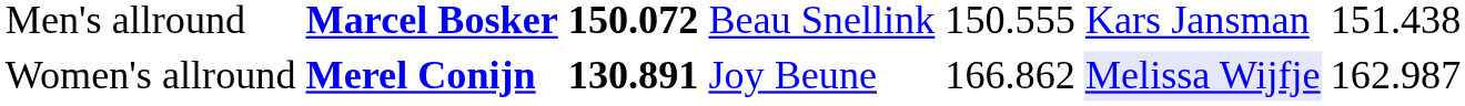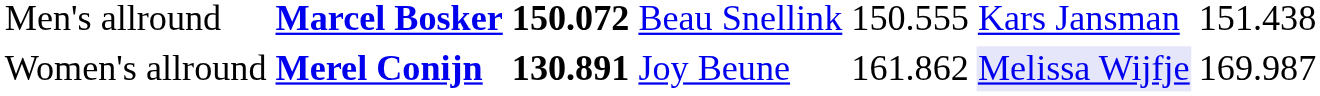 <table>
 <tr>
 <td>Men's allround</td>
 <td><strong><a href='#'>Marcel Bosker</a></strong></td>
 <td><strong>150.072</strong></td>
 <td><a href='#'>Beau Snellink</a></td>
 <td>150.555</td>
 <td><a href='#'>Kars Jansman</a></td>
 <td>151.438</td>
 </tr>
 <tr>
 <td>Women's allround</td>
 <td><strong><a href='#'>Merel Conijn</a></strong></td>
 <td><strong>130.891</strong></td>
 <td><a href='#'>Joy Beune</a></td>
-<td>166.862</td>
+<td>161.862</td>
 <td style="background: lavender;"><a href='#'>Melissa Wijfje</a></td>
-<td>162.987</td>
+<td>169.987</td>
 </tr>
 </table>
